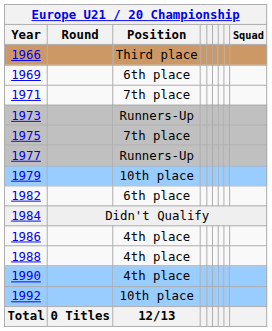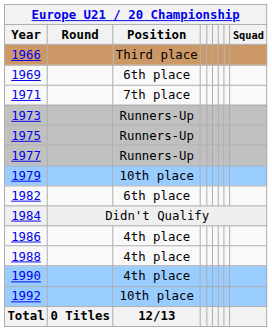 <table class="wikitable" style="text-align: center;">
 <tr>
 <th colspan=9><a href='#'>Europe U21 / 20 Championship</a></th>
 </tr>
 <tr>
 <th>Year</th>
 <th>Round</th>
 <th>Position</th>
 <th></th>
 <th></th>
 <th></th>
 <th></th>
 <th></th>
 <th><small>Squad</small></th>
 </tr>
 <tr bgcolor=cc9966>
 <td> <a href='#'>1966</a></td>
 <td></td>
 <td>Third place</td>
 <td></td>
 <td></td>
 <td></td>
 <td></td>
 <td></td>
 <td></td>
 </tr>
 <tr bgcolor=>
 <td> <a href='#'>1969</a></td>
 <td></td>
 <td>6th place</td>
 <td></td>
 <td></td>
 <td></td>
 <td></td>
 <td></td>
 <td></td>
 </tr>
 <tr bgcolor=>
 <td> <a href='#'>1971</a></td>
 <td></td>
 <td>7th place</td>
 <td></td>
 <td></td>
 <td></td>
 <td></td>
 <td></td>
 <td></td>
 </tr>
 <tr bgcolor=silver>
 <td> <a href='#'>1973</a></td>
 <td></td>
 <td>Runners-Up</td>
 <td></td>
 <td></td>
 <td></td>
 <td></td>
 <td></td>
 <td></td>
 </tr>
 <tr bgcolor=silver>
 <td> <a href='#'>1975</a></td>
 <td></td>
-<td>7th place</td>
+<td>Runners-Up</td>
 <td></td>
 <td></td>
 <td></td>
 <td></td>
 <td></td>
 <td></td>
 </tr>
 <tr bgcolor=silver>
 <td> <a href='#'>1977</a></td>
 <td></td>
 <td>Runners-Up</td>
 <td></td>
 <td></td>
 <td></td>
 <td></td>
 <td></td>
 <td></td>
 </tr>
 <tr bgcolor=9acdff>
 <td> <a href='#'>1979</a></td>
 <td></td>
 <td>10th place</td>
 <td></td>
 <td></td>
 <td></td>
 <td></td>
 <td></td>
 <td></td>
 </tr>
 <tr bgcolor=>
 <td> <a href='#'>1982</a></td>
 <td></td>
 <td>6th place</td>
 <td></td>
 <td></td>
 <td></td>
 <td></td>
 <td></td>
 <td></td>
 </tr>
 <tr bgcolor=efefef>
 <td> <a href='#'>1984</a></td>
 <td colspan=8>Didn't Qualify</td>
 </tr>
 <tr bgcolor=>
 <td> <a href='#'>1986</a></td>
 <td></td>
 <td>4th place</td>
 <td></td>
 <td></td>
 <td></td>
 <td></td>
 <td></td>
 <td></td>
 </tr>
 <tr bgcolor=>
 <td> <a href='#'>1988</a></td>
 <td></td>
 <td>4th place</td>
 <td></td>
 <td></td>
 <td></td>
 <td></td>
 <td></td>
 <td></td>
 </tr>
 <tr bgcolor=9acdff>
 <td> <a href='#'>1990</a></td>
 <td></td>
 <td>4th place</td>
 <td></td>
 <td></td>
 <td></td>
 <td></td>
 <td></td>
 <td></td>
 </tr>
 <tr bgcolor=9acdff>
 <td> <a href='#'>1992</a></td>
 <td></td>
 <td>10th place</td>
 <td></td>
 <td></td>
 <td></td>
 <td></td>
 <td></td>
 <td></td>
 </tr>
 <tr>
 <th>Total</th>
 <th>0 Titles</th>
 <th>12/13</th>
 <th></th>
 <th></th>
 <th></th>
 <th></th>
 <th></th>
 <th></th>
 </tr>
 </table>
